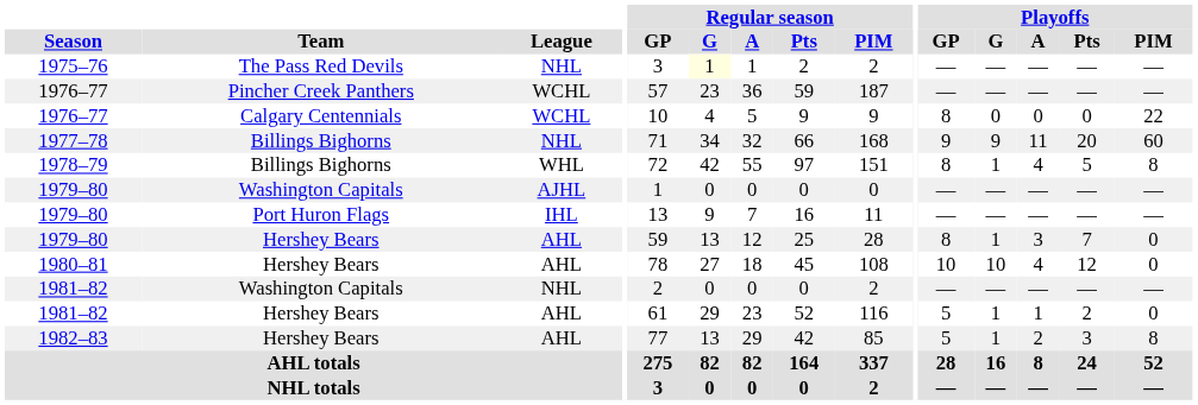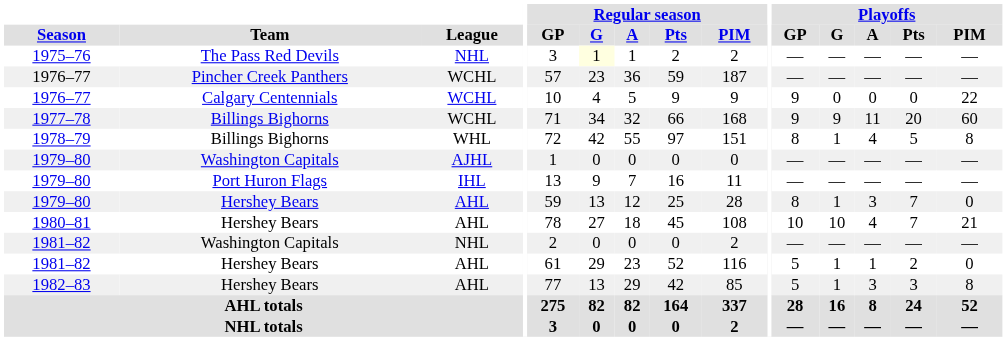 <table border="0" cellpadding="1" cellspacing="0" style="text-align:center; width:60em">
 <tr bgcolor="#e0e0e0">
 <th colspan="3" bgcolor="#ffffff"></th>
 <th rowspan="100" bgcolor="#ffffff"></th>
 <th colspan="5"><a href='#'>Regular season</a></th>
 <th rowspan="100" bgcolor="#ffffff"></th>
 <th colspan="5"><a href='#'>Playoffs</a></th>
 </tr>
 <tr bgcolor="#e0e0e0">
 <th><a href='#'>Season</a></th>
 <th>Team</th>
 <th>League</th>
 <th>GP</th>
 <th><a href='#'>G</a></th>
 <th><a href='#'>A</a></th>
 <th><a href='#'>Pts</a></th>
 <th><a href='#'>PIM</a></th>
 <th>GP</th>
 <th>G</th>
 <th>A</th>
 <th>Pts</th>
 <th>PIM</th>
 </tr>
 <tr>
 <td><a href='#'>1975–76</a></td>
 <td><a href='#'>The Pass Red Devils</a></td>
 <td><a href='#'>NHL</a></td>
 <td>3</td>
 <td style="background: lightyellow;">1</td>
 <td>1</td>
 <td>2</td>
 <td>2</td>
 <td>—</td>
 <td>—</td>
 <td>—</td>
 <td>—</td>
 <td>—</td>
 </tr>
 <tr bgcolor="#f0f0f0">
 <td>1976–77</td>
 <td><a href='#'>Pincher Creek Panthers</a></td>
 <td>WCHL</td>
 <td>57</td>
 <td>23</td>
 <td>36</td>
 <td>59</td>
 <td>187</td>
 <td>—</td>
 <td>—</td>
 <td>—</td>
 <td>—</td>
 <td>—</td>
 </tr>
 <tr>
 <td><a href='#'>1976–77</a></td>
 <td><a href='#'>Calgary Centennials</a></td>
 <td><a href='#'>WCHL</a></td>
 <td>10</td>
 <td>4</td>
 <td>5</td>
 <td>9</td>
 <td>9</td>
-<td>8</td>
+<td>9</td>
 <td>0</td>
 <td>0</td>
 <td>0</td>
 <td>22</td>
 </tr>
 <tr bgcolor="#f0f0f0">
 <td><a href='#'>1977–78</a></td>
 <td><a href='#'>Billings Bighorns</a></td>
-<td><a href='#'>NHL</a></td>
+<td>WCHL</td>
 <td>71</td>
 <td>34</td>
 <td>32</td>
 <td>66</td>
 <td>168</td>
 <td>9</td>
 <td>9</td>
 <td>11</td>
 <td>20</td>
 <td>60</td>
 </tr>
 <tr>
 <td><a href='#'>1978–79</a></td>
 <td>Billings Bighorns</td>
 <td>WHL</td>
 <td>72</td>
 <td>42</td>
 <td>55</td>
 <td>97</td>
 <td>151</td>
 <td>8</td>
 <td>1</td>
 <td>4</td>
 <td>5</td>
 <td>8</td>
 </tr>
 <tr bgcolor="#f0f0f0">
 <td><a href='#'>1979–80</a></td>
 <td><a href='#'>Washington Capitals</a></td>
 <td><a href='#'>AJHL</a></td>
 <td>1</td>
 <td>0</td>
 <td>0</td>
 <td>0</td>
 <td>0</td>
 <td>—</td>
 <td>—</td>
 <td>—</td>
 <td>—</td>
 <td>—</td>
 </tr>
 <tr>
 <td><a href='#'>1979–80</a></td>
 <td><a href='#'>Port Huron Flags</a></td>
 <td><a href='#'>IHL</a></td>
 <td>13</td>
 <td>9</td>
 <td>7</td>
 <td>16</td>
 <td>11</td>
 <td>—</td>
 <td>—</td>
 <td>—</td>
 <td>—</td>
 <td>—</td>
 </tr>
 <tr bgcolor="#f0f0f0">
 <td><a href='#'>1979–80</a></td>
 <td><a href='#'>Hershey Bears</a></td>
 <td><a href='#'>AHL</a></td>
 <td>59</td>
 <td>13</td>
 <td>12</td>
 <td>25</td>
 <td>28</td>
 <td>8</td>
 <td>1</td>
 <td>3</td>
 <td>7</td>
 <td>0</td>
 </tr>
 <tr>
 <td><a href='#'>1980–81</a></td>
 <td>Hershey Bears</td>
 <td>AHL</td>
 <td>78</td>
 <td>27</td>
 <td>18</td>
 <td>45</td>
 <td>108</td>
 <td>10</td>
 <td>10</td>
 <td>4</td>
-<td>12</td>
-<td>0</td>
+<td>7</td>
+<td>21</td>
 </tr>
 <tr bgcolor="#f0f0f0">
 <td><a href='#'>1981–82</a></td>
 <td>Washington Capitals</td>
 <td>NHL</td>
 <td>2</td>
 <td>0</td>
 <td>0</td>
 <td>0</td>
 <td>2</td>
 <td>—</td>
 <td>—</td>
 <td>—</td>
 <td>—</td>
 <td>—</td>
 </tr>
 <tr>
 <td><a href='#'>1981–82</a></td>
 <td>Hershey Bears</td>
 <td>AHL</td>
 <td>61</td>
 <td>29</td>
 <td>23</td>
 <td>52</td>
 <td>116</td>
 <td>5</td>
 <td>1</td>
 <td>1</td>
 <td>2</td>
 <td>0</td>
 </tr>
 <tr bgcolor="#f0f0f0">
 <td><a href='#'>1982–83</a></td>
 <td>Hershey Bears</td>
 <td>AHL</td>
 <td>77</td>
 <td>13</td>
 <td>29</td>
 <td>42</td>
 <td>85</td>
 <td>5</td>
 <td>1</td>
-<td>2</td>
+<td>3</td>
 <td>3</td>
 <td>8</td>
 </tr>
 <tr bgcolor="#e0e0e0">
 <th colspan="3">AHL totals</th>
 <th>275</th>
 <th>82</th>
 <th>82</th>
 <th>164</th>
 <th>337</th>
 <th>28</th>
 <th>16</th>
 <th>8</th>
 <th>24</th>
 <th>52</th>
 </tr>
 <tr bgcolor="#e0e0e0">
 <th colspan="3">NHL totals</th>
 <th>3</th>
 <th>0</th>
 <th>0</th>
 <th>0</th>
 <th>2</th>
 <th>—</th>
 <th>—</th>
 <th>—</th>
 <th>—</th>
 <th>—</th>
 </tr>
 </table>
